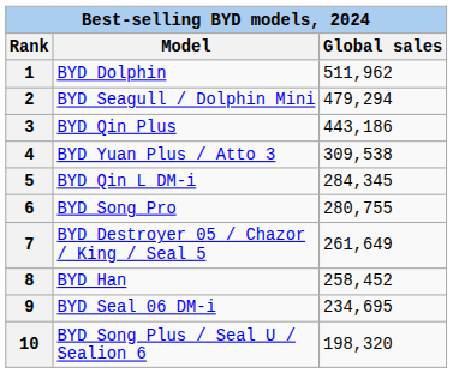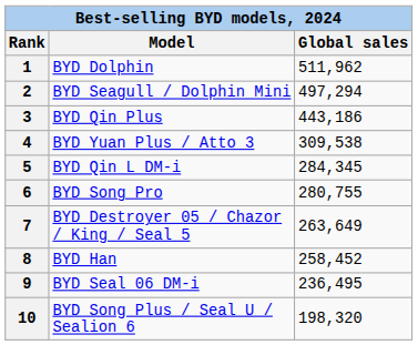 <table class="wikitable" style="float:right;">
 <tr>
 <th colspan="3" style="text-align:center; background:#abcdef;">Best-selling BYD models, 2024</th>
 </tr>
 <tr>
 <th>Rank</th>
 <th>Model</th>
 <th>Global sales</th>
 </tr>
 <tr>
 <th>1</th>
 <td><a href='#'>BYD Dolphin</a></td>
 <td>511,962</td>
 </tr>
 <tr>
 <th>2</th>
 <td><a href='#'>BYD Seagull / Dolphin Mini</a></td>
-<td>479,294</td>
+<td>497,294</td>
 </tr>
 <tr>
 <th>3</th>
 <td><a href='#'>BYD Qin Plus</a></td>
 <td>443,186</td>
 </tr>
 <tr>
 <th>4</th>
 <td><a href='#'>BYD Yuan Plus / Atto 3</a></td>
 <td>309,538</td>
 </tr>
 <tr>
 <th>5</th>
 <td><a href='#'>BYD Qin L DM-i</a></td>
 <td>284,345</td>
 </tr>
 <tr>
 <th>6</th>
 <td><a href='#'>BYD Song Pro</a></td>
 <td>280,755</td>
 </tr>
 <tr>
 <th>7</th>
 <td><a href='#'>BYD Destroyer 05 / Chazor<br>/ King / Seal 5</a></td>
-<td>261,649</td>
+<td>263,649</td>
 </tr>
 <tr>
 <th>8</th>
 <td><a href='#'>BYD Han</a></td>
 <td>258,452</td>
 </tr>
 <tr>
 <th>9</th>
 <td><a href='#'>BYD Seal 06 DM-i</a></td>
-<td>234,695</td>
+<td>236,495</td>
 </tr>
 <tr>
 <th>10</th>
 <td><a href='#'>BYD Song Plus / Seal U /<br>Sealion 6</a></td>
 <td>198,320</td>
 </tr>
 </table>
